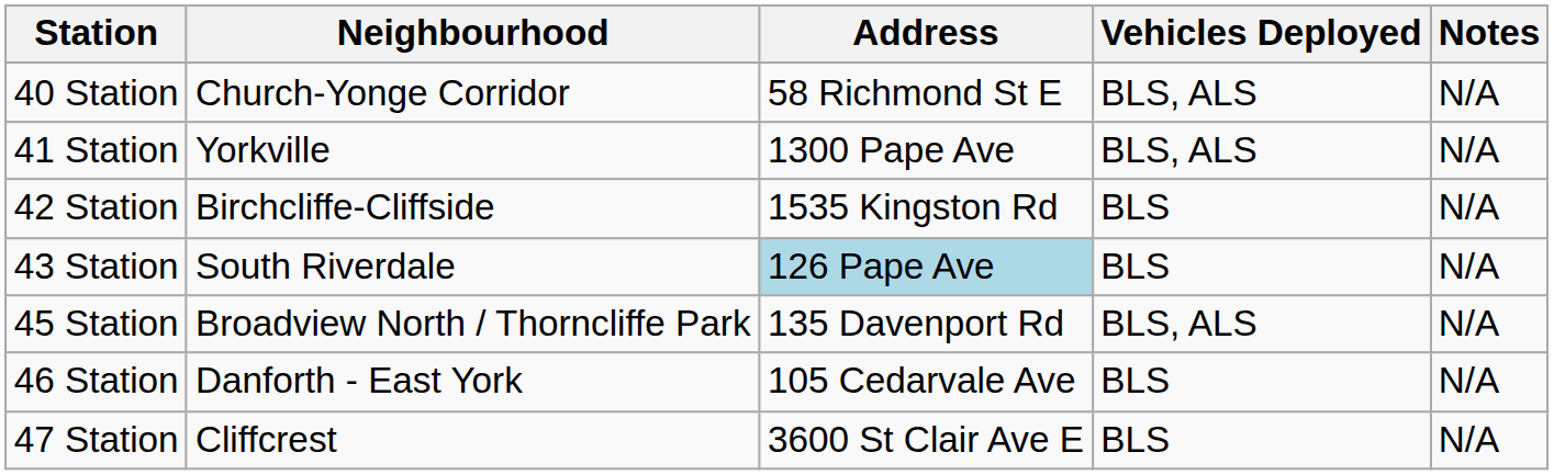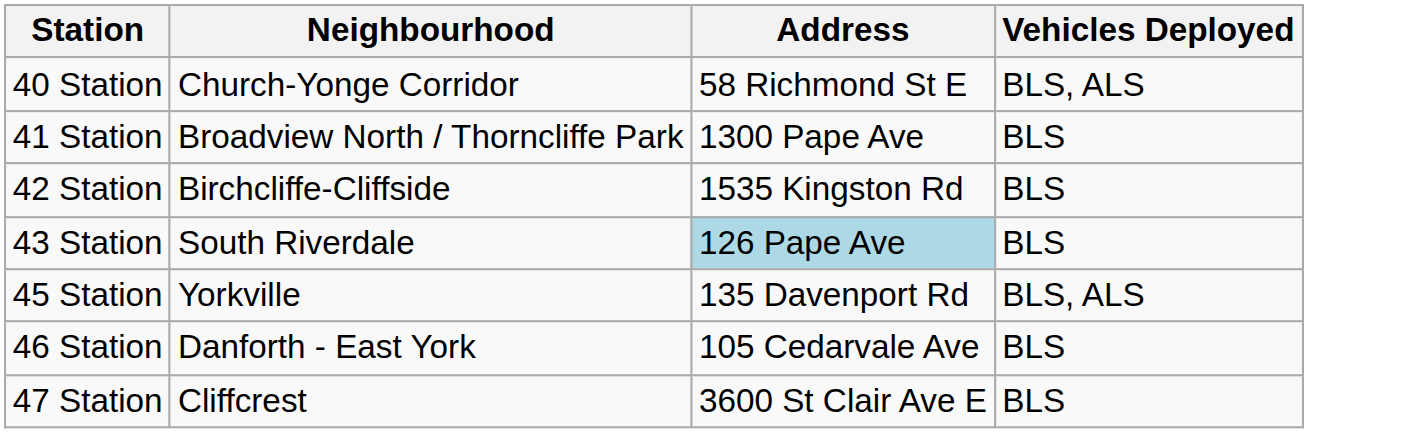 <table class=wikitable>
 <tr valign=bottom>
 <th>Station</th>
 <th>Neighbourhood</th>
 <th>Address</th>
 <th>Vehicles Deployed</th>
-<th>Notes</th>
 </tr>
 <tr>
 <td>40 Station</td>
 <td>Church-Yonge Corridor</td>
 <td>58 Richmond St E</td>
 <td>BLS, ALS</td>
-<td>N/A</td>
 </tr>
 <tr>
 <td>41 Station</td>
-<td>Yorkville</td>
+<td>Broadview North / Thorncliffe Park</td>
 <td>1300 Pape Ave</td>
-<td>BLS, ALS</td>
-<td>N/A</td>
+<td>BLS</td>
 </tr>
 <tr>
 <td>42 Station</td>
 <td>Birchcliffe-Cliffside</td>
 <td>1535 Kingston Rd</td>
 <td>BLS</td>
-<td>N/A</td>
 </tr>
 <tr>
 <td>43 Station</td>
 <td>South Riverdale</td>
 <td style="background: lightblue;">126 Pape Ave</td>
 <td>BLS</td>
-<td>N/A</td>
 </tr>
 <tr>
 <td>45 Station</td>
-<td>Broadview North / Thorncliffe Park</td>
+<td>Yorkville</td>
 <td>135 Davenport Rd</td>
 <td>BLS, ALS</td>
-<td>N/A</td>
 </tr>
 <tr>
 <td>46 Station</td>
 <td>Danforth - East York</td>
 <td>105 Cedarvale Ave</td>
 <td>BLS</td>
-<td>N/A</td>
 </tr>
 <tr>
 <td>47 Station</td>
 <td>Cliffcrest</td>
 <td>3600 St Clair Ave E</td>
 <td>BLS</td>
-<td>N/A</td>
 </tr>
 </table>
